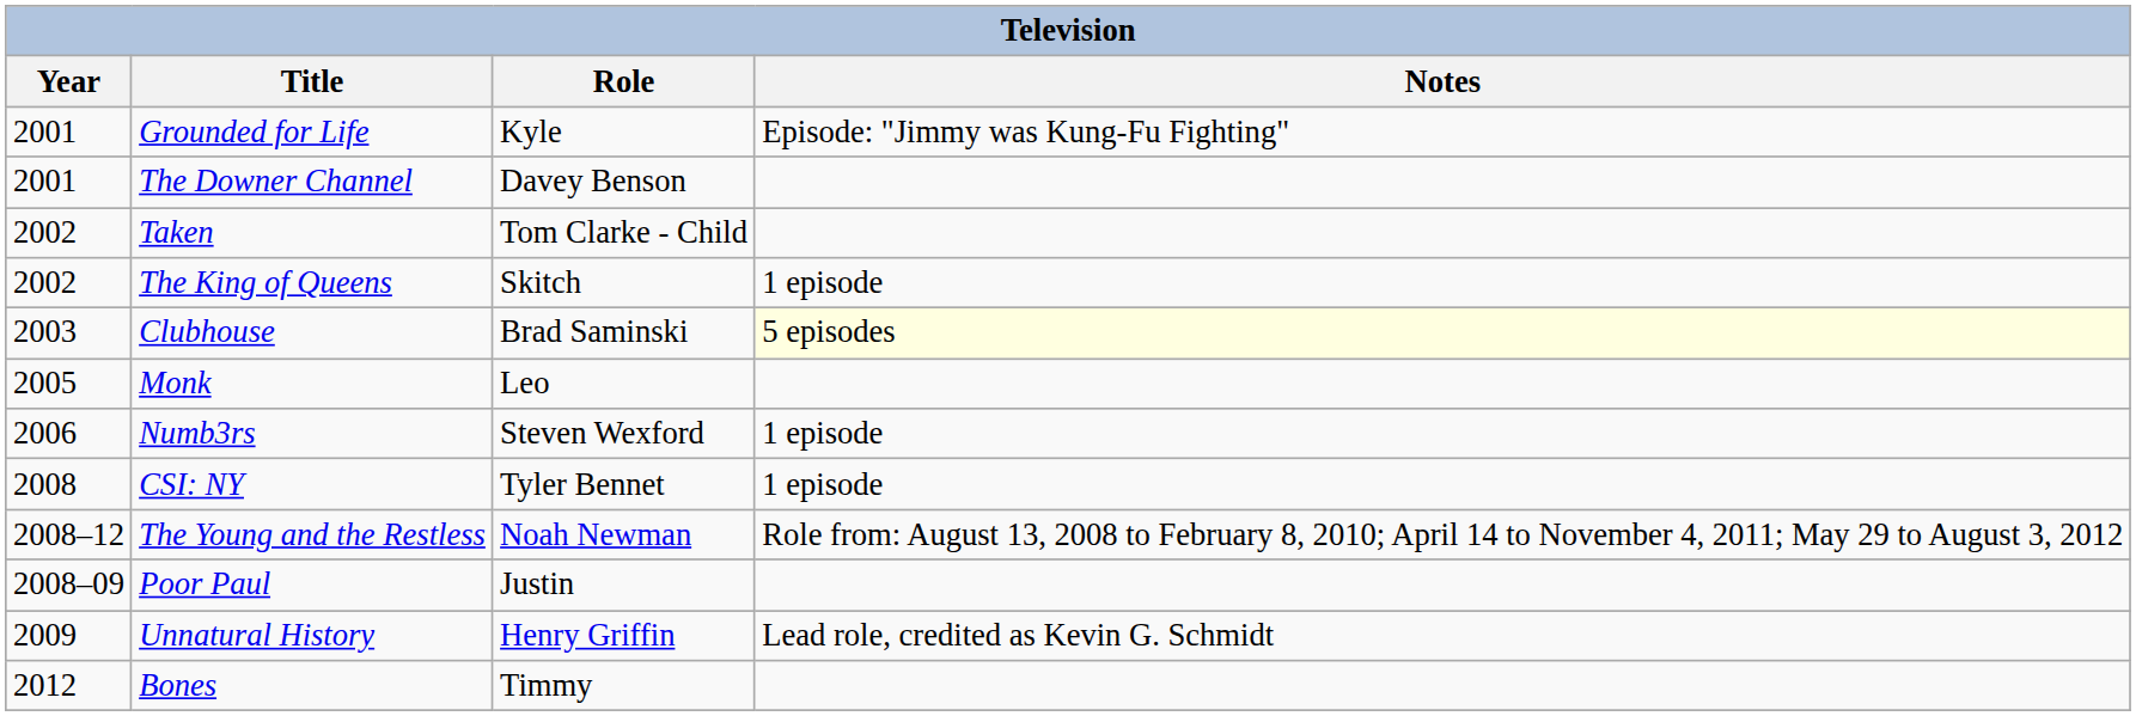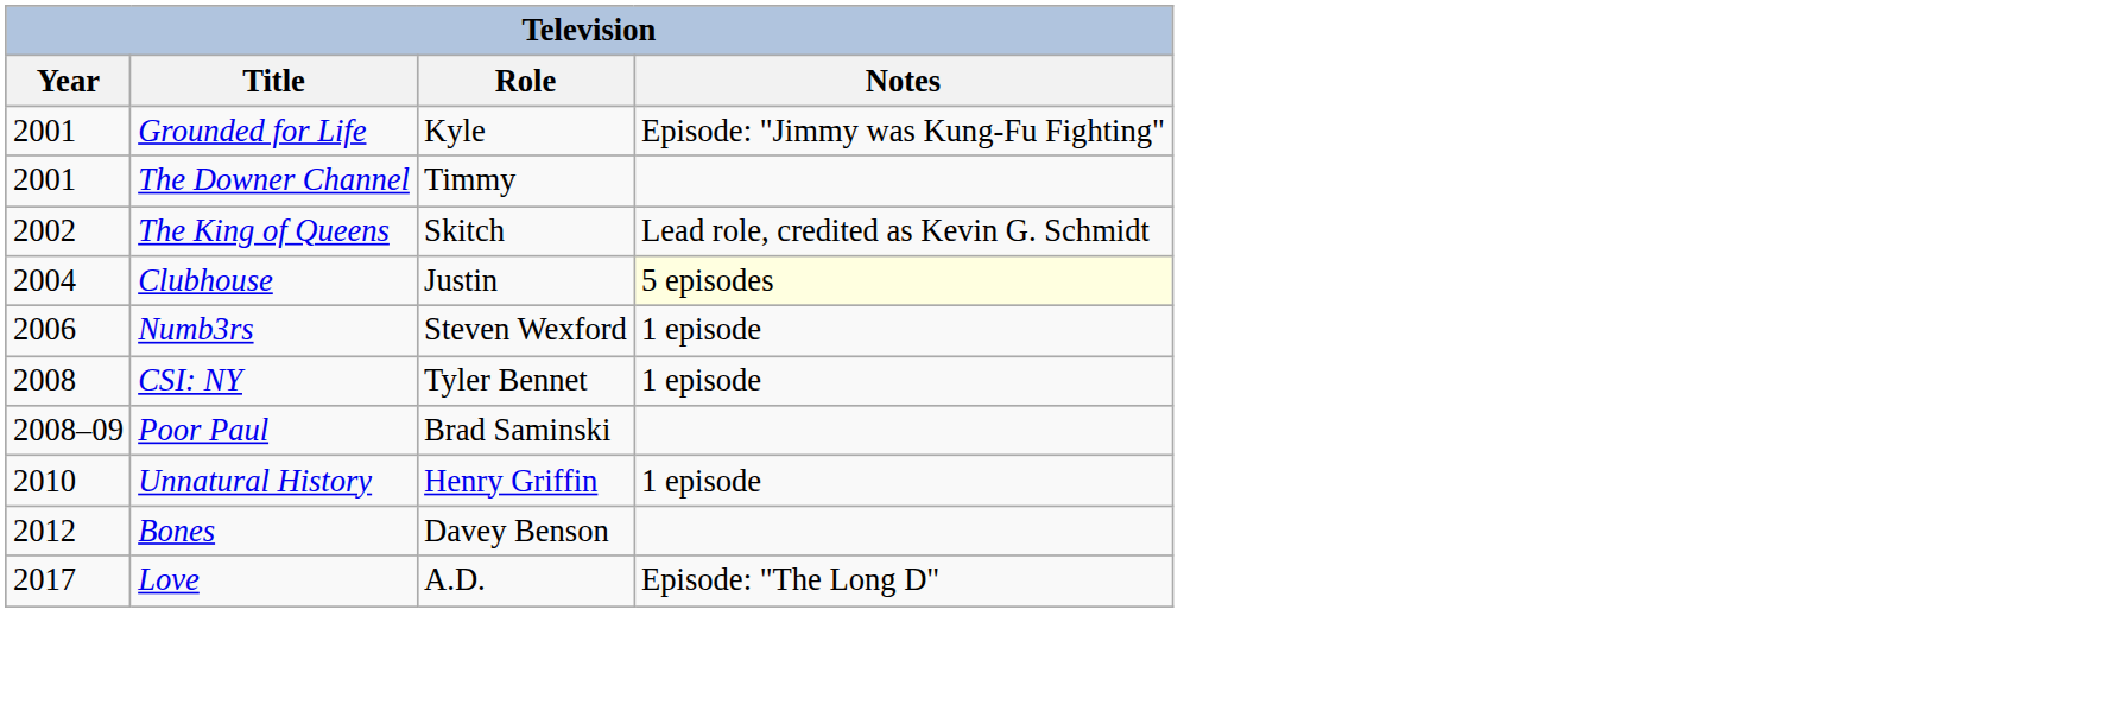 <table class="wikitable">
 <tr style="background:#ccc; text-align:center;">
 <th colspan="4" style="background: LightSteelBlue;">Television</th>
 </tr>
 <tr style="background:#ccc; text-align:center;">
 <th>Year</th>
 <th>Title</th>
 <th>Role</th>
 <th>Notes</th>
 </tr>
 <tr>
 <td>2001</td>
 <td><em><a href='#'>Grounded for Life</a></em></td>
 <td>Kyle</td>
 <td>Episode: "Jimmy was Kung-Fu Fighting"</td>
 </tr>
 <tr>
 <td>2001</td>
 <td><em><a href='#'>The Downer Channel</a></em></td>
-<td>Davey Benson</td>
-<td></td>
-</tr>
-<tr>
-<td>2002</td>
-<td><em><a href='#'>Taken</a></em></td>
-<td>Tom Clarke - Child</td>
+<td>Timmy</td>
 <td></td>
 </tr>
 <tr>
 <td>2002</td>
 <td><em><a href='#'>The King of Queens</a></em></td>
 <td>Skitch</td>
-<td>1 episode</td>
+<td>Lead role, credited as Kevin G. Schmidt</td>
 </tr>
 <tr>
-<td>2003</td>
+<td>2004</td>
 <td><em><a href='#'>Clubhouse</a></em></td>
-<td>Brad Saminski</td>
+<td>Justin</td>
 <td style="background: lightyellow;">5 episodes</td>
-</tr>
-<tr>
-<td>2005</td>
-<td><em><a href='#'>Monk</a></em></td>
-<td>Leo</td>
-<td></td>
 </tr>
 <tr>
 <td>2006</td>
 <td><em><a href='#'>Numb3rs</a></em></td>
 <td>Steven Wexford</td>
 <td>1 episode</td>
 </tr>
 <tr>
 <td>2008</td>
 <td><em><a href='#'>CSI: NY</a></em></td>
 <td>Tyler Bennet</td>
 <td>1 episode</td>
 </tr>
 <tr>
-<td>2008–12</td>
-<td><em><a href='#'>The Young and the Restless</a></em></td>
-<td><a href='#'>Noah Newman</a></td>
-<td>Role from: August 13, 2008 to February 8, 2010; April 14 to November 4, 2011; May 29 to August 3, 2012</td>
-</tr>
-<tr>
 <td>2008–09</td>
 <td><em><a href='#'>Poor Paul</a></em></td>
-<td>Justin</td>
+<td>Brad Saminski</td>
 <td></td>
 </tr>
 <tr>
-<td>2009</td>
+<td>2010</td>
 <td><em><a href='#'>Unnatural History</a></em></td>
 <td><a href='#'>Henry Griffin</a></td>
-<td>Lead role, credited as Kevin G. Schmidt</td>
+<td>1 episode</td>
 </tr>
 <tr>
 <td>2012</td>
 <td><em><a href='#'>Bones</a></em></td>
-<td>Timmy</td>
+<td>Davey Benson</td>
 <td></td>
 </tr>
+<tr>
+<td>2017</td>
+<td><em><a href='#'>Love</a></em></td>
+<td>A.D.</td>
+<td>Episode: "The Long D"</td>
+</tr>
 </table>
